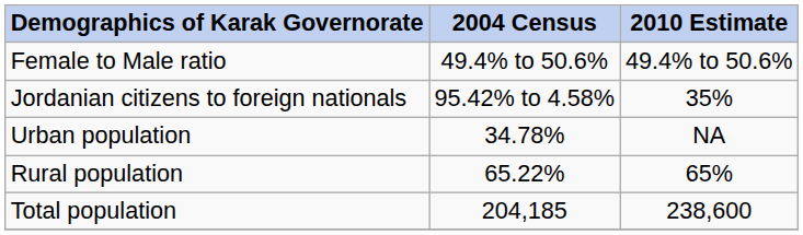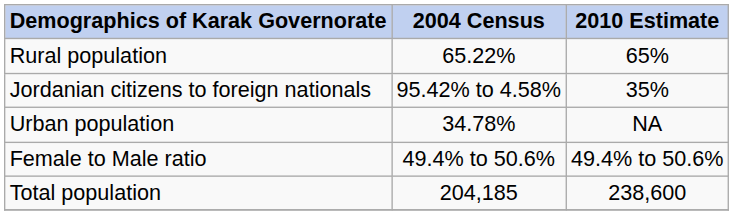 <table class="wikitable" style=" font-size:100%">
 <tr>
 <th align=center style="background:#c0d0f0;">Demographics of Karak Governorate</th>
 <th align=center style="background:#c0d0f0;">2004 Census </th>
 <th align=center style="background:#c0d0f0;">2010 Estimate</th>
 </tr>
 <tr>
-<td>Female to Male ratio</td>
-<td align=center>49.4% to 50.6%</td>
-<td align=center>49.4% to 50.6%</td>
+<td>Rural population</td>
+<td align=center>65.22%</td>
+<td align=center>65%</td>
 </tr>
 <tr>
 <td>Jordanian citizens to foreign nationals</td>
 <td align=center>95.42% to 4.58%</td>
 <td align=center>35%</td>
 </tr>
 <tr>
 <td>Urban population</td>
 <td align=center>34.78%</td>
 <td align=center>NA</td>
 </tr>
 <tr>
-<td>Rural population</td>
-<td align=center>65.22%</td>
-<td align=center>65%</td>
+<td>Female to Male ratio</td>
+<td align=center>49.4% to 50.6%</td>
+<td align=center>49.4% to 50.6%</td>
 </tr>
 <tr>
 <td>Total population</td>
 <td align=center>204,185</td>
 <td align=center>238,600</td>
 </tr>
 <tr>
 </tr>
 </table>
